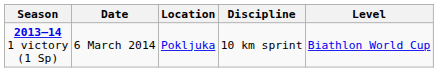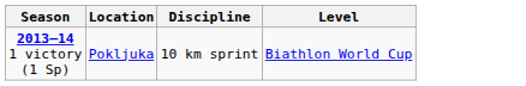 <table class="wikitable">
 <tr>
 <th>Season</th>
-<th>Date</th>
 <th>Location</th>
 <th>Discipline</th>
 <th>Level</th>
 </tr>
 <tr>
 <td rowspan="1" style="text-align:center;"><strong><a href='#'>2013–14</a></strong> <br> 1 victory <br> (1 Sp)</td>
-<td>6 March 2014</td>
 <td> <a href='#'>Pokljuka</a></td>
 <td>10 km sprint</td>
 <td><a href='#'>Biathlon World Cup</a></td>
 </tr>
 </table>
